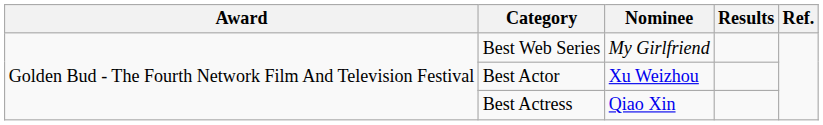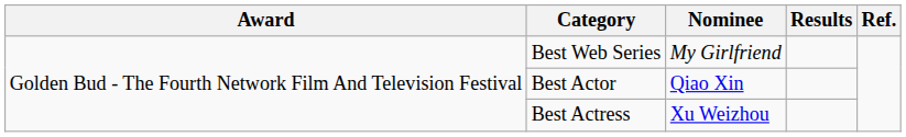 <table class="wikitable">
 <tr>
 <th>Award</th>
 <th>Category</th>
 <th>Nominee</th>
 <th>Results</th>
 <th>Ref.</th>
 </tr>
 <tr>
 <td rowspan=3>Golden Bud - The Fourth Network Film And Television Festival</td>
 <td>Best Web Series</td>
 <td><em>My Girlfriend</em></td>
 <td></td>
 <td rowspan=3></td>
 </tr>
 <tr>
 <td>Best Actor</td>
-<td><a href='#'>Xu Weizhou</a></td>
+<td><a href='#'>Qiao Xin</a></td>
 <td></td>
 </tr>
 <tr>
 <td>Best Actress</td>
-<td><a href='#'>Qiao Xin</a></td>
+<td><a href='#'>Xu Weizhou</a></td>
 <td></td>
 </tr>
 </table>
